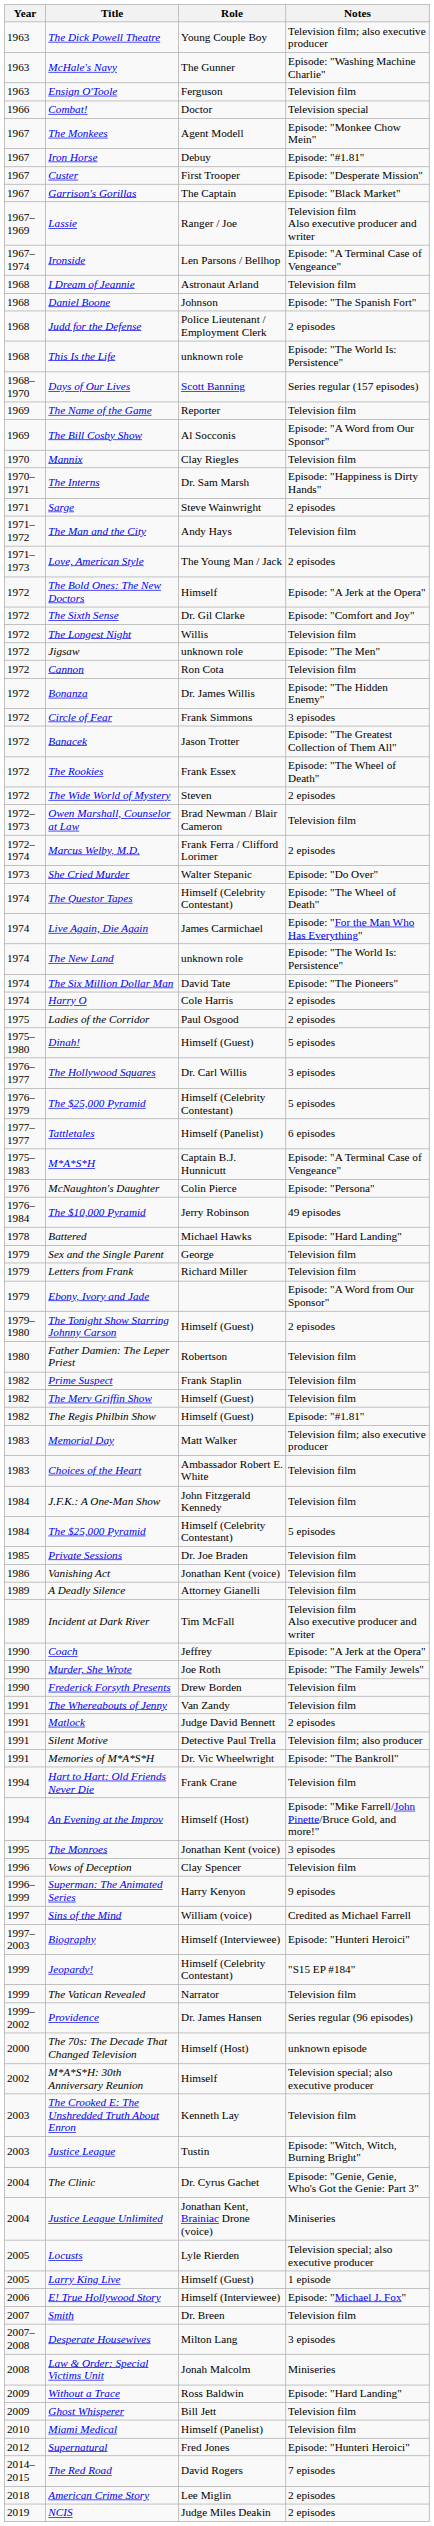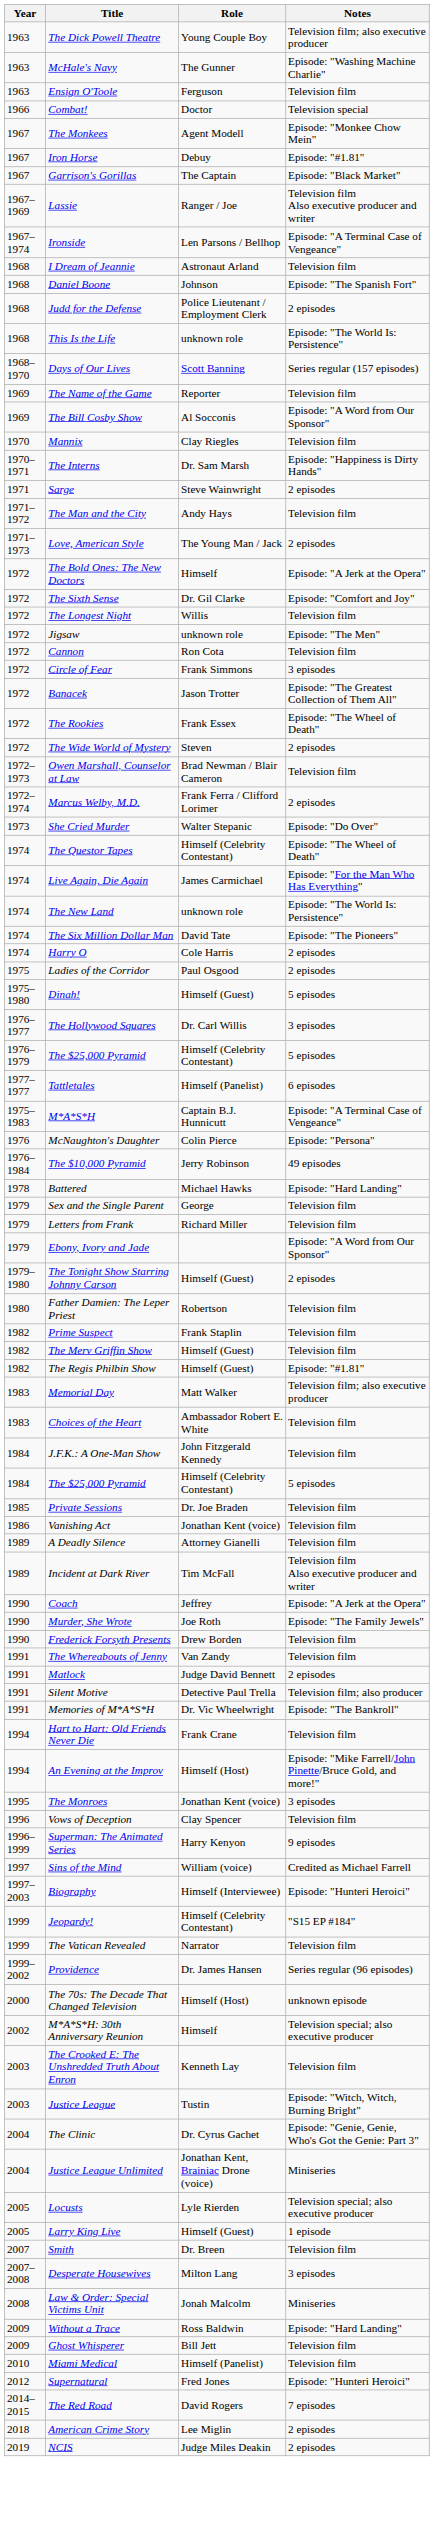 <table class="wikitable">
 <tr>
 <th>Year</th>
 <th>Title</th>
 <th>Role</th>
 <th>Notes</th>
 </tr>
 <tr>
 <td>1963</td>
 <td><em><a href='#'>The Dick Powell Theatre</a></em></td>
 <td>Young Couple Boy</td>
 <td>Television film; also executive producer</td>
 </tr>
 <tr>
 <td>1963</td>
 <td><em><a href='#'>McHale's Navy</a></em></td>
 <td>The Gunner</td>
 <td>Episode: "Washing Machine Charlie"</td>
 </tr>
 <tr>
 <td>1963</td>
 <td><em><a href='#'>Ensign O'Toole</a></em></td>
 <td>Ferguson</td>
 <td>Television film</td>
 </tr>
 <tr>
 <td>1966</td>
 <td><em><a href='#'>Combat!</a></em></td>
 <td>Doctor</td>
 <td>Television special</td>
 </tr>
 <tr>
 <td>1967</td>
 <td><em><a href='#'>The Monkees</a></em></td>
 <td>Agent Modell</td>
 <td>Episode: "Monkee Chow Mein"</td>
 </tr>
 <tr>
 <td>1967</td>
 <td><em><a href='#'>Iron Horse</a></em></td>
 <td>Debuy</td>
 <td>Episode: "#1.81"</td>
-</tr>
-<tr>
-<td>1967</td>
-<td><em><a href='#'>Custer</a></em></td>
-<td>First Trooper</td>
-<td>Episode: "Desperate Mission"</td>
 </tr>
 <tr>
 <td>1967</td>
 <td><em><a href='#'>Garrison's Gorillas</a></em></td>
 <td>The Captain</td>
 <td>Episode: "Black Market"</td>
 </tr>
 <tr>
 <td>1967–1969</td>
 <td><em><a href='#'>Lassie</a></em></td>
 <td>Ranger / Joe</td>
 <td>Television film<br>Also executive producer and writer</td>
 </tr>
 <tr>
 <td>1967–1974</td>
 <td><em><a href='#'>Ironside</a></em></td>
 <td>Len Parsons / Bellhop</td>
 <td>Episode: "A Terminal Case of Vengeance"</td>
 </tr>
 <tr>
 <td>1968</td>
 <td><em><a href='#'>I Dream of Jeannie</a></em></td>
 <td>Astronaut Arland</td>
 <td>Television film</td>
 </tr>
 <tr>
 <td>1968</td>
 <td><em><a href='#'>Daniel Boone</a></em></td>
 <td>Johnson</td>
 <td>Episode: "The Spanish Fort"</td>
 </tr>
 <tr>
 <td>1968</td>
 <td><em><a href='#'>Judd for the Defense</a></em></td>
 <td>Police Lieutenant / Employment Clerk</td>
 <td>2 episodes</td>
 </tr>
 <tr>
 <td>1968</td>
 <td><em><a href='#'>This Is the Life</a></em></td>
 <td>unknown role</td>
 <td>Episode: "The World Is: Persistence"</td>
 </tr>
 <tr>
 <td>1968–1970</td>
 <td><em><a href='#'>Days of Our Lives</a></em></td>
 <td><a href='#'>Scott Banning</a></td>
 <td>Series regular (157 episodes)</td>
 </tr>
 <tr>
 <td>1969</td>
 <td><em><a href='#'>The Name of the Game</a></em></td>
 <td>Reporter</td>
 <td>Television film</td>
 </tr>
 <tr>
 <td>1969</td>
 <td><em><a href='#'>The Bill Cosby Show</a></em></td>
 <td>Al Socconis</td>
 <td>Episode: "A Word from Our Sponsor"</td>
 </tr>
 <tr>
 <td>1970</td>
 <td><em><a href='#'>Mannix</a></em></td>
 <td>Clay Riegles</td>
 <td>Television film</td>
 </tr>
 <tr>
 <td>1970–1971</td>
 <td><em><a href='#'>The Interns</a></em></td>
 <td>Dr. Sam Marsh</td>
 <td>Episode: "Happiness is Dirty Hands"</td>
 </tr>
 <tr>
 <td>1971</td>
 <td><em><a href='#'>Sarge</a></em></td>
 <td>Steve Wainwright</td>
 <td>2 episodes</td>
 </tr>
 <tr>
 <td>1971–1972</td>
 <td><em><a href='#'>The Man and the City</a></em></td>
 <td>Andy Hays</td>
 <td>Television film</td>
 </tr>
 <tr>
 <td>1971–1973</td>
 <td><em><a href='#'>Love, American Style</a></em></td>
 <td>The Young Man / Jack</td>
 <td>2 episodes</td>
 </tr>
 <tr>
 <td>1972</td>
 <td><em><a href='#'>The Bold Ones: The New Doctors</a></em></td>
 <td>Himself</td>
 <td>Episode: "A Jerk at the Opera"</td>
 </tr>
 <tr>
 <td>1972</td>
 <td><em><a href='#'>The Sixth Sense</a></em></td>
 <td>Dr. Gil Clarke</td>
 <td>Episode: "Comfort and Joy"</td>
 </tr>
 <tr>
 <td>1972</td>
 <td><em><a href='#'>The Longest Night</a></em></td>
 <td>Willis</td>
 <td>Television film</td>
 </tr>
 <tr>
 <td>1972</td>
 <td><em>Jigsaw</em></td>
 <td>unknown role</td>
 <td>Episode: "The Men"</td>
 </tr>
 <tr>
 <td>1972</td>
 <td><em><a href='#'>Cannon</a></em></td>
 <td>Ron Cota</td>
 <td>Television film</td>
-</tr>
-<tr>
-<td>1972</td>
-<td><em><a href='#'>Bonanza</a></em></td>
-<td>Dr. James Willis</td>
-<td>Episode: "The Hidden Enemy"</td>
 </tr>
 <tr>
 <td>1972</td>
 <td><em><a href='#'>Circle of Fear</a></em></td>
 <td>Frank Simmons</td>
 <td>3 episodes</td>
 </tr>
 <tr>
 <td>1972</td>
 <td><em><a href='#'>Banacek</a></em></td>
 <td>Jason Trotter</td>
 <td>Episode: "The Greatest Collection of Them All"</td>
 </tr>
 <tr>
 <td>1972</td>
 <td><em><a href='#'>The Rookies</a></em></td>
 <td>Frank Essex</td>
 <td>Episode: "The Wheel of Death"</td>
 </tr>
 <tr>
 <td>1972</td>
 <td><em><a href='#'>The Wide World of Mystery</a></em></td>
 <td>Steven</td>
 <td>2 episodes</td>
 </tr>
 <tr>
 <td>1972–1973</td>
 <td><em><a href='#'>Owen Marshall, Counselor at Law</a></em></td>
 <td>Brad Newman / Blair Cameron</td>
 <td>Television film</td>
 </tr>
 <tr>
 <td>1972–1974</td>
 <td><em><a href='#'>Marcus Welby, M.D.</a></em></td>
 <td>Frank Ferra / Clifford Lorimer</td>
 <td>2 episodes</td>
 </tr>
 <tr>
 <td>1973</td>
 <td><em><a href='#'>She Cried Murder</a></em></td>
 <td>Walter Stepanic</td>
 <td>Episode: "Do Over"</td>
 </tr>
 <tr>
 <td>1974</td>
 <td><em><a href='#'>The Questor Tapes</a></em></td>
 <td>Himself (Celebrity Contestant)</td>
 <td>Episode: "The Wheel of Death"</td>
 </tr>
 <tr>
 <td>1974</td>
 <td><em><a href='#'>Live Again, Die Again</a></em></td>
 <td>James Carmichael</td>
 <td>Episode: "<a href='#'>For the Man Who Has Everything</a>"</td>
 </tr>
 <tr>
 <td>1974</td>
 <td><em><a href='#'>The New Land</a></em></td>
 <td>unknown role</td>
 <td>Episode: "The World Is: Persistence"</td>
 </tr>
 <tr>
 <td>1974</td>
 <td><em><a href='#'>The Six Million Dollar Man</a></em></td>
 <td>David Tate</td>
 <td>Episode: "The Pioneers"</td>
 </tr>
 <tr>
 <td>1974</td>
 <td><em><a href='#'>Harry O</a></em></td>
 <td>Cole Harris</td>
 <td>2 episodes</td>
 </tr>
 <tr>
 <td>1975</td>
 <td><em>Ladies of the Corridor</em></td>
 <td>Paul Osgood</td>
 <td>2 episodes</td>
 </tr>
 <tr>
 <td>1975–1980</td>
 <td><em><a href='#'>Dinah!</a></em></td>
 <td>Himself (Guest)</td>
 <td>5 episodes</td>
 </tr>
 <tr>
 <td>1976–1977</td>
 <td><em><a href='#'>The Hollywood Squares</a></em></td>
 <td>Dr. Carl Willis</td>
 <td>3 episodes</td>
 </tr>
 <tr>
 <td>1976–1979</td>
 <td><em><a href='#'>The $25,000 Pyramid</a></em></td>
 <td>Himself (Celebrity Contestant)</td>
 <td>5 episodes</td>
 </tr>
 <tr>
 <td>1977–1977</td>
 <td><em><a href='#'>Tattletales</a></em></td>
 <td>Himself (Panelist)</td>
 <td>6 episodes</td>
 </tr>
 <tr>
 <td>1975–1983</td>
 <td><em><a href='#'>M*A*S*H</a></em></td>
 <td>Captain B.J. Hunnicutt</td>
 <td>Episode: "A Terminal Case of Vengeance"</td>
 </tr>
 <tr>
 <td>1976</td>
 <td><em>McNaughton's Daughter</em></td>
 <td>Colin Pierce</td>
 <td>Episode: "Persona"</td>
 </tr>
 <tr>
 <td>1976–1984</td>
 <td><em><a href='#'>The $10,000 Pyramid</a></em></td>
 <td>Jerry Robinson</td>
 <td>49 episodes</td>
 </tr>
 <tr>
 <td>1978</td>
 <td><em>Battered</em></td>
 <td>Michael Hawks</td>
 <td>Episode: "Hard Landing"</td>
 </tr>
 <tr>
 <td>1979</td>
 <td><em>Sex and the Single Parent</em></td>
 <td>George</td>
 <td>Television film</td>
 </tr>
 <tr>
 <td>1979</td>
 <td><em>Letters from Frank</em></td>
 <td>Richard Miller</td>
 <td>Television film</td>
 </tr>
 <tr>
 <td>1979</td>
 <td><em><a href='#'>Ebony, Ivory and Jade</a></em></td>
 <td></td>
 <td>Episode: "A Word from Our Sponsor"</td>
 </tr>
 <tr>
 <td>1979–1980</td>
 <td><em><a href='#'>The Tonight Show Starring Johnny Carson</a></em></td>
 <td>Himself (Guest)</td>
 <td>2 episodes</td>
 </tr>
 <tr>
 <td>1980</td>
 <td><em>Father Damien: The Leper Priest</em></td>
 <td>Robertson</td>
 <td>Television film</td>
 </tr>
 <tr>
 <td>1982</td>
 <td><em><a href='#'>Prime Suspect</a></em></td>
 <td>Frank Staplin</td>
 <td>Television film</td>
 </tr>
 <tr>
 <td>1982</td>
 <td><em><a href='#'>The Merv Griffin Show</a></em></td>
 <td>Himself (Guest)</td>
 <td>Television film</td>
 </tr>
 <tr>
 <td>1982</td>
 <td><em>The Regis Philbin Show</em></td>
 <td>Himself (Guest)</td>
 <td>Episode: "#1.81"</td>
 </tr>
 <tr>
 <td>1983</td>
 <td><em><a href='#'>Memorial Day</a></em></td>
 <td>Matt Walker</td>
 <td>Television film; also executive producer</td>
 </tr>
 <tr>
 <td>1983</td>
 <td><em><a href='#'>Choices of the Heart</a></em></td>
 <td>Ambassador Robert E. White</td>
 <td>Television film</td>
 </tr>
 <tr>
 <td>1984</td>
 <td><em>J.F.K.: A One-Man Show</em></td>
 <td>John Fitzgerald Kennedy</td>
 <td>Television film</td>
 </tr>
 <tr>
 <td>1984</td>
 <td><em><a href='#'>The $25,000 Pyramid</a></em></td>
 <td>Himself (Celebrity Contestant)</td>
 <td>5 episodes</td>
 </tr>
 <tr>
 <td>1985</td>
 <td><em><a href='#'>Private Sessions</a></em></td>
 <td>Dr. Joe Braden</td>
 <td>Television film</td>
 </tr>
 <tr>
 <td>1986</td>
 <td><em>Vanishing Act</em></td>
 <td>Jonathan Kent (voice)</td>
 <td>Television film</td>
 </tr>
 <tr>
 <td>1989</td>
 <td><em>A Deadly Silence</em></td>
 <td>Attorney Gianelli</td>
 <td>Television film</td>
 </tr>
 <tr>
 <td>1989</td>
 <td><em>Incident at Dark River</em></td>
 <td>Tim McFall</td>
 <td>Television film<br>Also executive producer and writer</td>
 </tr>
 <tr>
 <td>1990</td>
 <td><em><a href='#'>Coach</a></em></td>
 <td>Jeffrey</td>
 <td>Episode: "A Jerk at the Opera"</td>
 </tr>
 <tr>
 <td>1990</td>
 <td><em><a href='#'>Murder, She Wrote</a></em></td>
 <td>Joe Roth</td>
 <td>Episode: "The Family Jewels"</td>
 </tr>
 <tr>
 <td>1990</td>
 <td><em><a href='#'>Frederick Forsyth Presents</a></em></td>
 <td>Drew Borden</td>
 <td>Television film</td>
 </tr>
 <tr>
 <td>1991</td>
 <td><em><a href='#'>The Whereabouts of Jenny</a></em></td>
 <td>Van Zandy</td>
 <td>Television film</td>
 </tr>
 <tr>
 <td>1991</td>
 <td><em><a href='#'>Matlock</a></em></td>
 <td>Judge David Bennett</td>
 <td>2 episodes</td>
 </tr>
 <tr>
 <td>1991</td>
 <td><em>Silent Motive</em></td>
 <td>Detective Paul Trella</td>
 <td>Television film; also producer</td>
 </tr>
 <tr>
 <td>1991</td>
 <td><em>Memories of M*A*S*H</em></td>
 <td>Dr. Vic Wheelwright</td>
 <td>Episode: "The Bankroll"</td>
 </tr>
 <tr>
 <td>1994</td>
 <td><em><a href='#'>Hart to Hart: Old Friends Never Die</a></em></td>
 <td>Frank Crane</td>
 <td>Television film</td>
 </tr>
 <tr>
 <td>1994</td>
 <td><em><a href='#'>An Evening at the Improv</a></em></td>
 <td>Himself (Host)</td>
 <td>Episode: "Mike Farrell/<a href='#'>John Pinette</a>/Bruce Gold, and more!"</td>
 </tr>
 <tr>
 <td>1995</td>
 <td><em><a href='#'>The Monroes</a></em></td>
 <td>Jonathan Kent (voice)</td>
 <td>3 episodes</td>
 </tr>
 <tr>
 <td>1996</td>
 <td><em>Vows of Deception</em></td>
 <td>Clay Spencer</td>
 <td>Television film</td>
 </tr>
 <tr>
 <td>1996–1999</td>
 <td><em><a href='#'>Superman: The Animated Series</a></em></td>
 <td>Harry Kenyon</td>
 <td>9 episodes</td>
 </tr>
 <tr>
 <td>1997</td>
 <td><em><a href='#'>Sins of the Mind</a></em></td>
 <td>William (voice)</td>
 <td>Credited as Michael Farrell</td>
 </tr>
 <tr>
 <td>1997–2003</td>
 <td><em><a href='#'>Biography</a></em></td>
 <td>Himself (Interviewee)</td>
 <td>Episode: "Hunteri Heroici"</td>
 </tr>
 <tr>
 <td>1999</td>
 <td><em><a href='#'>Jeopardy!</a></em></td>
 <td>Himself (Celebrity Contestant)</td>
 <td>"S15 EP #184"</td>
 </tr>
 <tr>
 <td>1999</td>
 <td><em>The Vatican Revealed</em></td>
 <td>Narrator</td>
 <td>Television film</td>
 </tr>
 <tr>
 <td>1999–2002</td>
 <td><em><a href='#'>Providence</a></em></td>
 <td>Dr. James Hansen</td>
 <td>Series regular (96 episodes)</td>
 </tr>
 <tr>
 <td>2000</td>
 <td><em>The 70s: The Decade That Changed Television</em></td>
 <td>Himself (Host)</td>
 <td>unknown episode</td>
 </tr>
 <tr>
 <td>2002</td>
 <td><em>M*A*S*H: 30th Anniversary Reunion</em></td>
 <td>Himself</td>
 <td>Television special; also executive producer</td>
 </tr>
 <tr>
 <td>2003</td>
 <td><em><a href='#'>The Crooked E: The Unshredded Truth About Enron</a></em></td>
 <td>Kenneth Lay</td>
 <td>Television film</td>
 </tr>
 <tr>
 <td>2003</td>
 <td><em><a href='#'>Justice League</a></em></td>
 <td>Tustin</td>
 <td>Episode: "Witch, Witch, Burning Bright"</td>
 </tr>
 <tr>
 <td>2004</td>
 <td><em>The Clinic</em></td>
 <td>Dr. Cyrus Gachet</td>
 <td>Episode: "Genie, Genie, Who's Got the Genie: Part 3"</td>
 </tr>
 <tr>
 <td>2004</td>
 <td><em><a href='#'>Justice League Unlimited</a></em></td>
 <td>Jonathan Kent, <a href='#'>Brainiac</a> Drone (voice)</td>
 <td>Miniseries</td>
 </tr>
 <tr>
 <td>2005</td>
 <td><em><a href='#'>Locusts</a></em></td>
 <td>Lyle Rierden</td>
 <td>Television special; also executive producer</td>
 </tr>
 <tr>
 <td>2005</td>
 <td><em><a href='#'>Larry King Live</a></em></td>
 <td>Himself (Guest)</td>
 <td>1 episode</td>
 </tr>
 <tr>
-<td>2006</td>
-<td><em><a href='#'>E! True Hollywood Story</a></em></td>
-<td>Himself (Interviewee)</td>
-<td>Episode: "<a href='#'>Michael J. Fox</a>"</td>
-</tr>
-<tr>
 <td>2007</td>
 <td><em><a href='#'>Smith</a></em></td>
 <td>Dr. Breen</td>
 <td>Television film</td>
 </tr>
 <tr>
 <td>2007–2008</td>
 <td><em><a href='#'>Desperate Housewives</a></em></td>
 <td>Milton Lang</td>
 <td>3 episodes</td>
 </tr>
 <tr>
 <td>2008</td>
 <td><em><a href='#'>Law & Order: Special Victims Unit</a></em></td>
 <td>Jonah Malcolm</td>
 <td>Miniseries</td>
 </tr>
 <tr>
 <td>2009</td>
 <td><em><a href='#'>Without a Trace</a></em></td>
 <td>Ross Baldwin</td>
 <td>Episode: "Hard Landing"</td>
 </tr>
 <tr>
 <td>2009</td>
 <td><em><a href='#'>Ghost Whisperer</a></em></td>
 <td>Bill Jett</td>
 <td>Television film</td>
 </tr>
 <tr>
 <td>2010</td>
 <td><em><a href='#'>Miami Medical</a></em></td>
 <td>Himself (Panelist)</td>
 <td>Television film</td>
 </tr>
 <tr>
 <td>2012</td>
 <td><em><a href='#'>Supernatural</a></em></td>
 <td>Fred Jones</td>
 <td>Episode: "Hunteri Heroici"</td>
 </tr>
 <tr>
 <td>2014–2015</td>
 <td><em><a href='#'>The Red Road</a></em></td>
 <td>David Rogers</td>
 <td>7 episodes</td>
 </tr>
 <tr>
 <td>2018</td>
 <td><em><a href='#'>American Crime Story</a></em></td>
 <td>Lee Miglin</td>
 <td>2 episodes</td>
 </tr>
 <tr>
 <td>2019</td>
 <td><em><a href='#'>NCIS</a></em></td>
 <td>Judge Miles Deakin</td>
 <td>2 episodes</td>
 </tr>
 </table>
